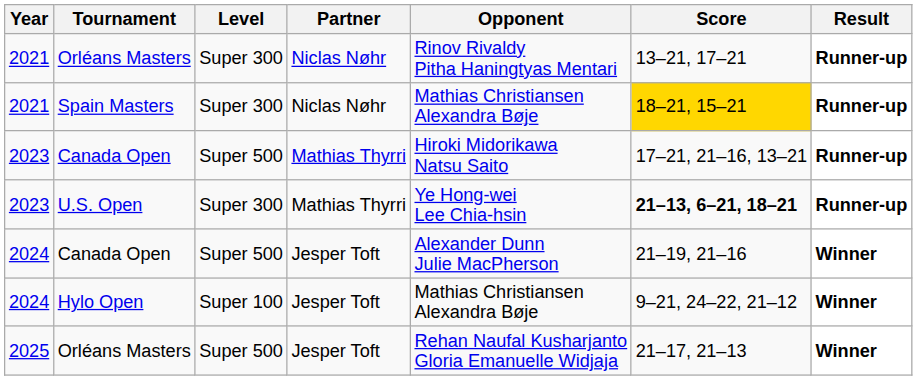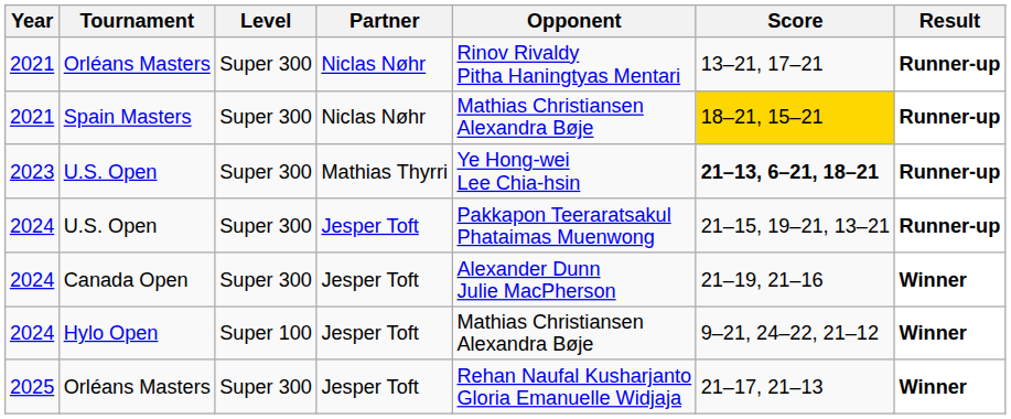 <table class="sortable wikitable" style="font-size: 90%;">
 <tr>
 <th>Year</th>
 <th>Tournament</th>
 <th>Level</th>
 <th>Partner</th>
 <th>Opponent</th>
 <th>Score</th>
 <th>Result</th>
 </tr>
 <tr>
 <td align="center"><a href='#'>2021</a></td>
 <td align="left"><a href='#'>Orléans Masters</a></td>
 <td align="left">Super 300</td>
 <td align="left"> <a href='#'>Niclas Nøhr</a></td>
 <td align="left"> <a href='#'>Rinov Rivaldy</a><br> <a href='#'>Pitha Haningtyas Mentari</a></td>
 <td align="left">13–21, 17–21</td>
 <td style="text-align:left; background:white"> <strong>Runner-up</strong></td>
 </tr>
 <tr>
 <td align="center"><a href='#'>2021</a></td>
 <td align="left"><a href='#'>Spain Masters</a></td>
 <td align="left">Super 300</td>
 <td align="left"> Niclas Nøhr</td>
 <td align="left"> <a href='#'>Mathias Christiansen</a><br> <a href='#'>Alexandra Bøje</a></td>
 <td align="left" style="background: gold;">18–21, 15–21</td>
 <td style="text-align:left; background:white"> <strong>Runner-up</strong></td>
 </tr>
 <tr>
 <td align="center"><a href='#'>2023</a></td>
-<td align="left"><a href='#'>Canada Open</a></td>
-<td align="left">Super 500</td>
-<td align="left"> <a href='#'>Mathias Thyrri</a></td>
-<td align="left"> <a href='#'>Hiroki Midorikawa</a><br>  <a href='#'>Natsu Saito</a></td>
-<td align="left">17–21, 21–16, 13–21</td>
-<td style="text-align:left; background:white"> <strong>Runner-up</strong></td>
-</tr>
-<tr>
-<td align="center"><a href='#'>2023</a></td>
 <td align="left"><a href='#'>U.S. Open</a></td>
 <td align="left">Super 300</td>
 <td align="left"> Mathias Thyrri</td>
 <td align="left"> <a href='#'>Ye Hong-wei</a><br> <a href='#'>Lee Chia-hsin</a></td>
 <td align="left"><strong>21–13, 6–21, 18–21</strong></td>
 <td style="text-align:left; background:white"> <strong>Runner-up</strong></td>
 </tr>
 <tr>
 <td align="center"><a href='#'>2024</a></td>
+<td align="left">U.S. Open</td>
+<td align="left">Super 300</td>
+<td align="left"> <a href='#'>Jesper Toft</a></td>
+<td align="left"> <a href='#'>Pakkapon Teeraratsakul</a><br> <a href='#'>Phataimas Muenwong</a></td>
+<td align="left">21–15, 19–21, 13–21</td>
+<td style="text-align:left; background:white"> <strong>Runner-up</strong></td>
+</tr>
+<tr>
+<td align="center"><a href='#'>2024</a></td>
 <td align="left">Canada Open</td>
-<td align="left">Super 500</td>
+<td align="left">Super 300</td>
 <td align="left"> Jesper Toft</td>
 <td align="left"> <a href='#'>Alexander Dunn</a><br> <a href='#'>Julie MacPherson</a></td>
 <td align="left">21–19, 21–16</td>
 <td style="text-align:left; background:white"> <strong>Winner</strong></td>
 </tr>
 <tr>
 <td align="center"><a href='#'>2024</a></td>
 <td align="left"><a href='#'>Hylo Open</a></td>
 <td align="left">Super 100</td>
 <td align="left"> Jesper Toft</td>
 <td align="left"> Mathias Christiansen<br> Alexandra Bøje</td>
 <td align="left">9–21, 24–22, 21–12</td>
 <td style="text-align:left; background:white"> <strong>Winner</strong></td>
 </tr>
 <tr>
 <td align="center"><a href='#'>2025</a></td>
 <td align="left">Orléans Masters</td>
-<td align="left">Super 500</td>
+<td align="left">Super 300</td>
 <td align="left"> Jesper Toft</td>
 <td align="left"> <a href='#'>Rehan Naufal Kusharjanto</a> <br> <a href='#'>Gloria Emanuelle Widjaja</a></td>
 <td align="left">21–17, 21–13</td>
 <td style="text-align:left; background: white"> <strong>Winner</strong></td>
 </tr>
 </table>
